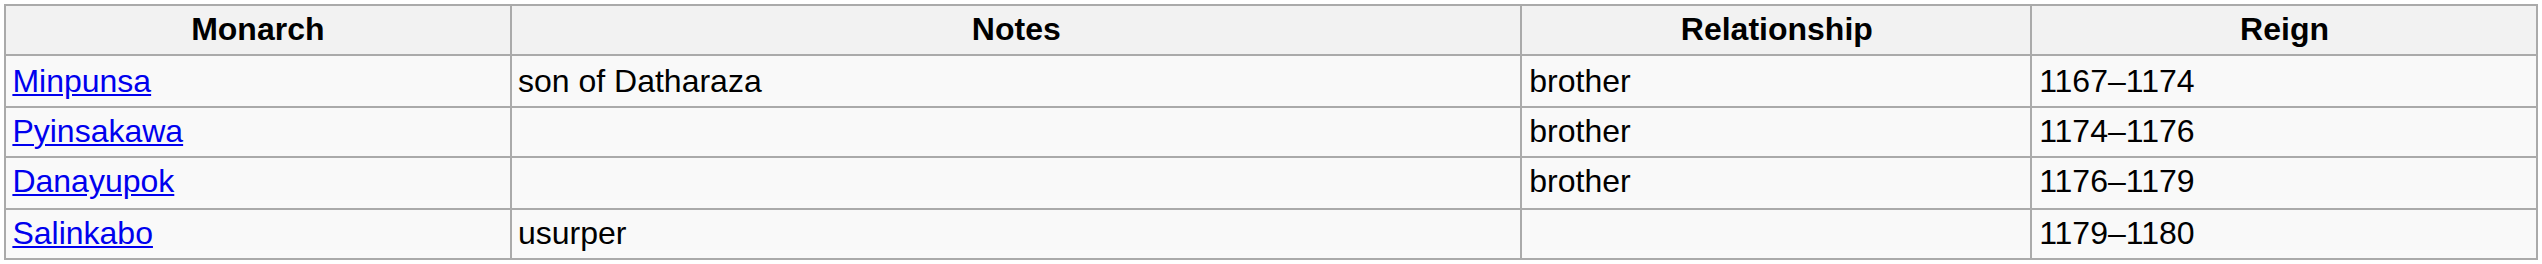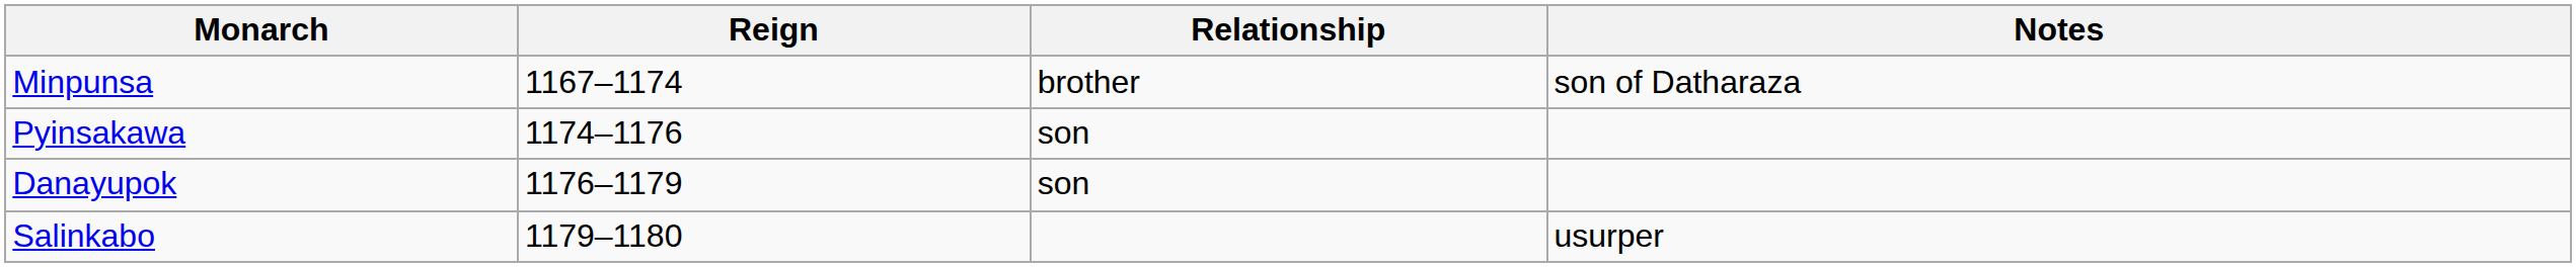 <table width=80% class="wikitable">
 <tr>
 <th width=8%>Monarch</th>
+<th width=8%>Reign</th>
+<th width=8%>Relationship</th>
 <th width=16%>Notes</th>
-<th width=8%>Relationship</th>
-<th width=8%>Reign</th>
 </tr>
 <tr>
 <td><a href='#'>Minpunsa</a></td>
+<td>1167–1174</td>
+<td>brother</td>
 <td>son of Datharaza</td>
-<td>brother</td>
-<td>1167–1174</td>
 </tr>
 <tr>
 <td><a href='#'>Pyinsakawa</a></td>
+<td>1174–1176</td>
+<td>son</td>
 <td></td>
-<td>brother</td>
-<td>1174–1176</td>
 </tr>
 <tr>
 <td><a href='#'>Danayupok</a></td>
+<td>1176–1179</td>
+<td>son</td>
 <td></td>
-<td>brother</td>
-<td>1176–1179</td>
 </tr>
 <tr>
 <td><a href='#'>Salinkabo</a></td>
+<td>1179–1180</td>
+<td></td>
 <td>usurper</td>
-<td></td>
-<td>1179–1180</td>
 </tr>
 </table>
